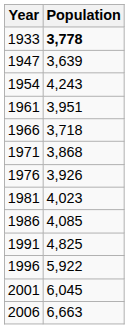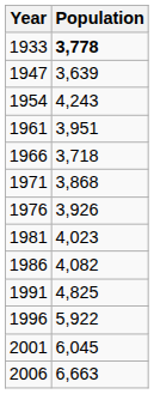 <table class="wikitable">
 <tr>
 <th>Year</th>
 <th>Population</th>
 </tr>
 <tr>
 <td>1933</td>
 <td><strong>3,778</strong></td>
 </tr>
 <tr>
 <td>1947</td>
 <td>3,639</td>
 </tr>
 <tr>
 <td>1954</td>
 <td>4,243</td>
 </tr>
 <tr>
 <td>1961</td>
 <td>3,951</td>
 </tr>
 <tr>
 <td>1966</td>
 <td>3,718</td>
 </tr>
 <tr>
 <td>1971</td>
 <td>3,868</td>
 </tr>
 <tr>
 <td>1976</td>
 <td>3,926</td>
 </tr>
 <tr>
 <td>1981</td>
 <td>4,023</td>
 </tr>
 <tr>
 <td>1986</td>
-<td>4,085</td>
+<td>4,082</td>
 </tr>
 <tr>
 <td>1991</td>
 <td>4,825</td>
 </tr>
 <tr>
 <td>1996</td>
 <td>5,922</td>
 </tr>
 <tr>
 <td>2001</td>
 <td>6,045</td>
 </tr>
 <tr>
 <td>2006</td>
 <td>6,663</td>
 </tr>
 </table>
